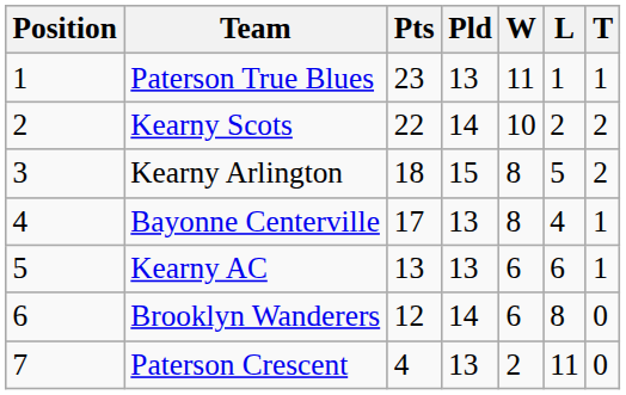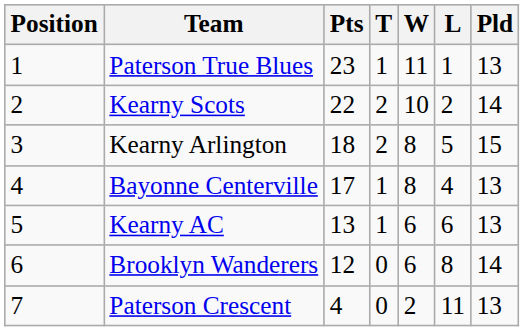 <table class="wikitable">
 <tr>
 <th>Position</th>
 <th>Team</th>
 <th>Pts</th>
-<th>Pld</th>
+<th>T</th>
 <th>W</th>
 <th>L</th>
-<th>T</th>
+<th>Pld</th>
 </tr>
 <tr>
 <td>1</td>
 <td><a href='#'>Paterson True Blues</a></td>
 <td>23</td>
-<td>13</td>
+<td>1</td>
 <td>11</td>
 <td>1</td>
-<td>1</td>
+<td>13</td>
 </tr>
 <tr>
 <td>2</td>
 <td><a href='#'>Kearny Scots</a></td>
 <td>22</td>
-<td>14</td>
+<td>2</td>
 <td>10</td>
 <td>2</td>
-<td>2</td>
+<td>14</td>
 </tr>
 <tr>
 <td>3</td>
 <td>Kearny Arlington</td>
 <td>18</td>
-<td>15</td>
+<td>2</td>
 <td>8</td>
 <td>5</td>
-<td>2</td>
+<td>15</td>
 </tr>
 <tr>
 <td>4</td>
 <td><a href='#'>Bayonne Centerville</a></td>
 <td>17</td>
-<td>13</td>
+<td>1</td>
 <td>8</td>
 <td>4</td>
-<td>1</td>
+<td>13</td>
 </tr>
 <tr>
 <td>5</td>
 <td><a href='#'>Kearny AC</a></td>
 <td>13</td>
-<td>13</td>
+<td>1</td>
 <td>6</td>
 <td>6</td>
-<td>1</td>
+<td>13</td>
 </tr>
 <tr>
 <td>6</td>
 <td><a href='#'>Brooklyn Wanderers</a></td>
 <td>12</td>
-<td>14</td>
+<td>0</td>
 <td>6</td>
 <td>8</td>
-<td>0</td>
+<td>14</td>
 </tr>
 <tr>
 <td>7</td>
 <td><a href='#'>Paterson Crescent</a></td>
 <td>4</td>
-<td>13</td>
+<td>0</td>
 <td>2</td>
 <td>11</td>
-<td>0</td>
+<td>13</td>
 </tr>
 </table>
